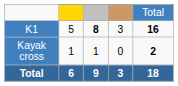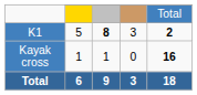 <table class="wikitable"  style="font-size:95%; text-align:center; border:gray solid 1px; width:40%;">
 <tr>
 <td rowspan="2" style="width:3%;"></td>
 </tr>
 <tr>
 <td style="width:2%;" bgcolor=gold></td>
 <td style="width:2%;" bgcolor=silver></td>
 <td style="width:2%;" bgcolor=cc9966></td>
 <td style="width:2%; background-color:#4180be; color:white;">Total</td>
 </tr>
 <tr>
 <td style="background-color:#4180be; color:white;">K1</td>
 <td>5</td>
 <td><strong>8</strong></td>
 <td>3</td>
-<td><strong>16</strong></td>
+<td><strong>2</strong></td>
 </tr>
 <tr>
 <td style="background-color:#4180be; color:white;">Kayak cross</td>
 <td>1</td>
 <td>1</td>
 <td>0</td>
-<td><strong>2</strong></td>
+<td><strong>16</strong></td>
 </tr>
 <tr style="background:#369; color:white;">
 <td><strong>Total</strong></td>
 <td><strong>6</strong></td>
 <td><strong>9</strong></td>
 <td><strong>3</strong></td>
 <td><strong>18</strong></td>
 </tr>
 </table>
